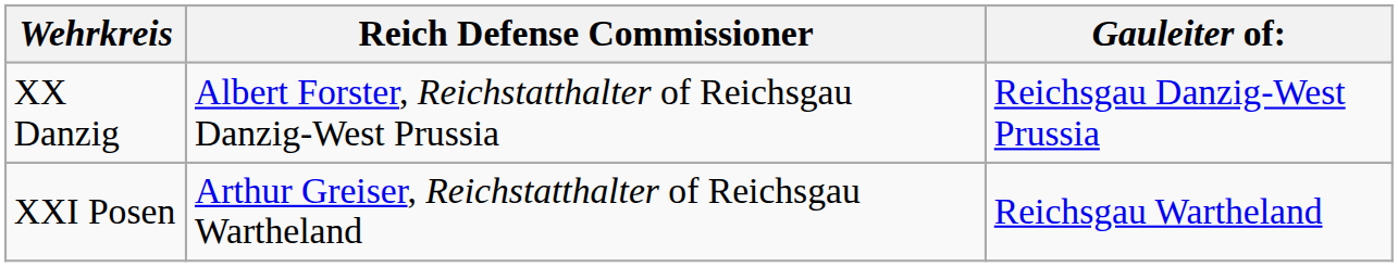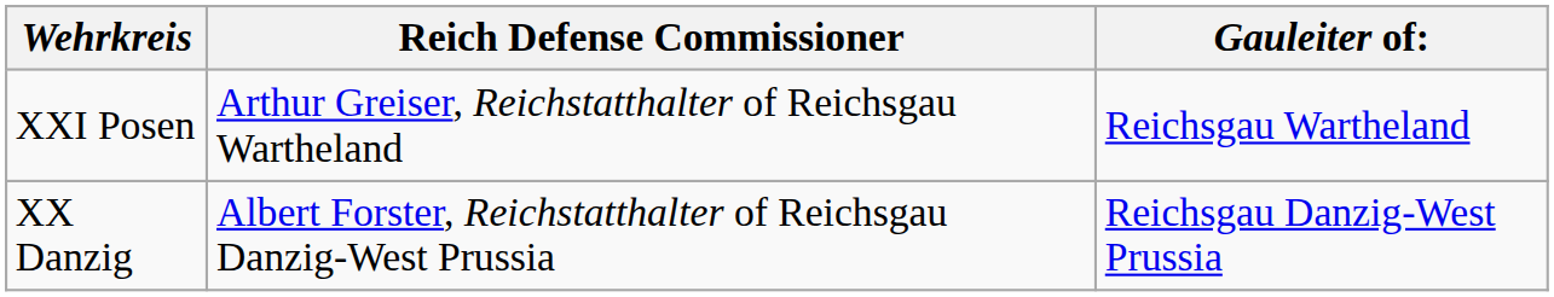 <table class="wikitable">
 <tr>
 <th><em>Wehrkreis</em></th>
 <th>Reich Defense Commissioner</th>
 <th><em>Gauleiter</em> of:</th>
 </tr>
 <tr>
+<td>XXI Posen</td>
+<td><a href='#'>Arthur Greiser</a>, <em>Reichstatthalter</em> of Reichsgau Wartheland</td>
+<td><a href='#'>Reichsgau Wartheland</a></td>
+</tr>
+<tr>
 <td>XX Danzig</td>
 <td><a href='#'>Albert Forster</a>, <em>Reichstatthalter</em> of Reichsgau Danzig-West Prussia</td>
 <td><a href='#'>Reichsgau Danzig-West Prussia</a></td>
 </tr>
-<tr>
-<td>XXI Posen</td>
-<td><a href='#'>Arthur Greiser</a>, <em>Reichstatthalter</em> of Reichsgau Wartheland</td>
-<td><a href='#'>Reichsgau Wartheland</a></td>
-</tr>
 </table>
